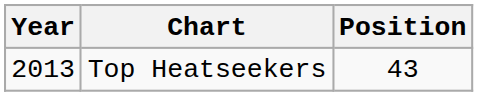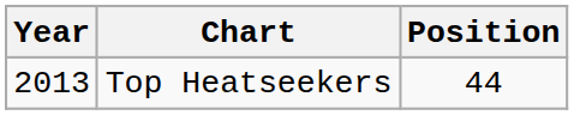 <table class="wikitable">
 <tr>
 <th>Year</th>
 <th>Chart</th>
 <th>Position<br></th>
 </tr>
 <tr>
 <td rowspan="1">2013</td>
 <td>Top Heatseekers</td>
-<td style="text-align:center;">43</td>
+<td style="text-align:center;">44</td>
 </tr>
 </table>
